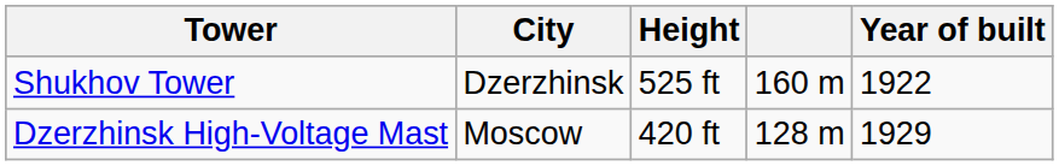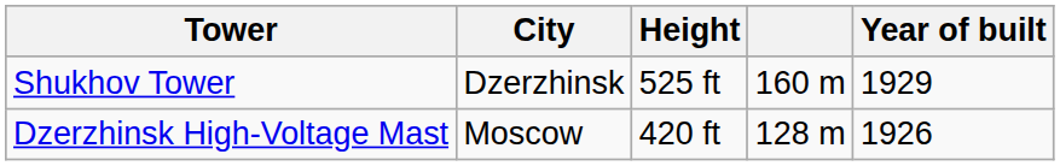 <table class="wikitable">
 <tr>
 <th>Tower</th>
 <th>City</th>
 <th>Height</th>
 <th></th>
 <th>Year of built</th>
 </tr>
 <tr>
 <td><a href='#'>Shukhov Tower</a></td>
 <td>Dzerzhinsk</td>
 <td>525 ft</td>
 <td>160 m</td>
-<td>1922</td>
+<td>1929</td>
 </tr>
 <tr>
 <td><a href='#'>Dzerzhinsk High-Voltage Mast</a></td>
 <td>Moscow</td>
 <td>420 ft</td>
 <td>128 m</td>
-<td>1929</td>
+<td>1926</td>
 </tr>
 </table>
